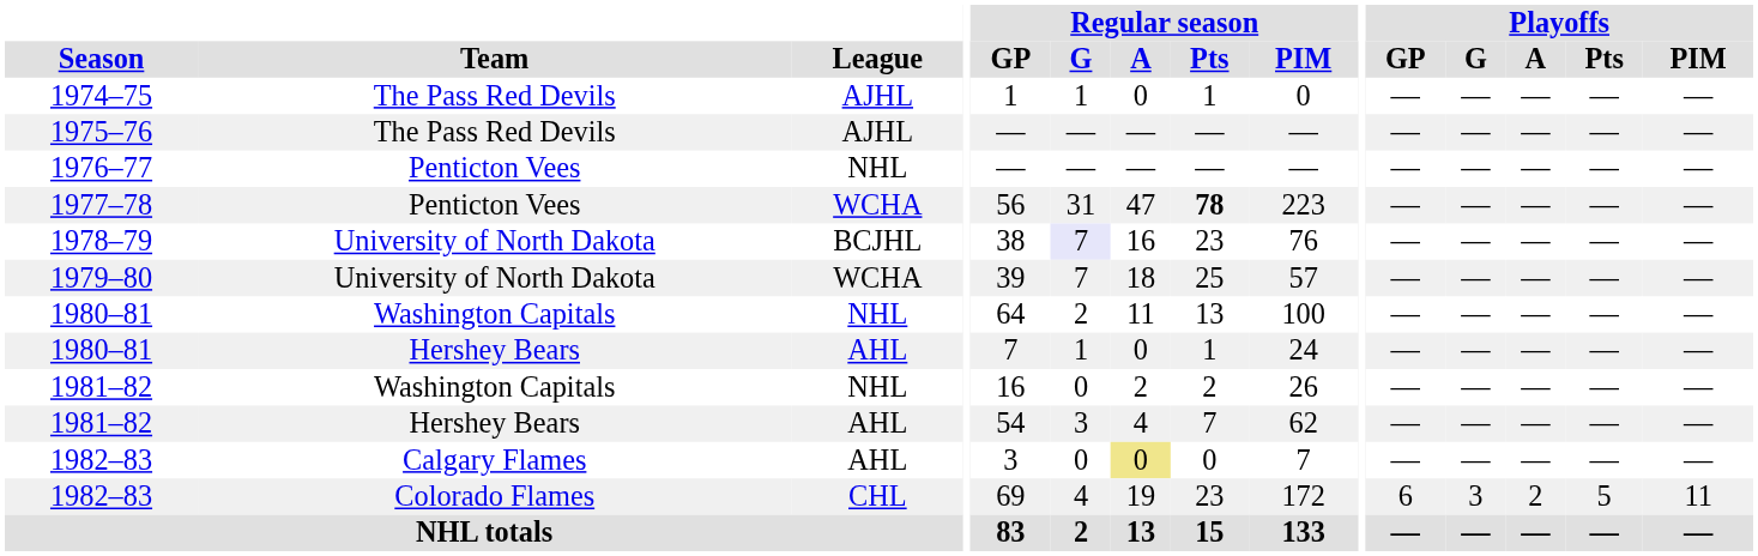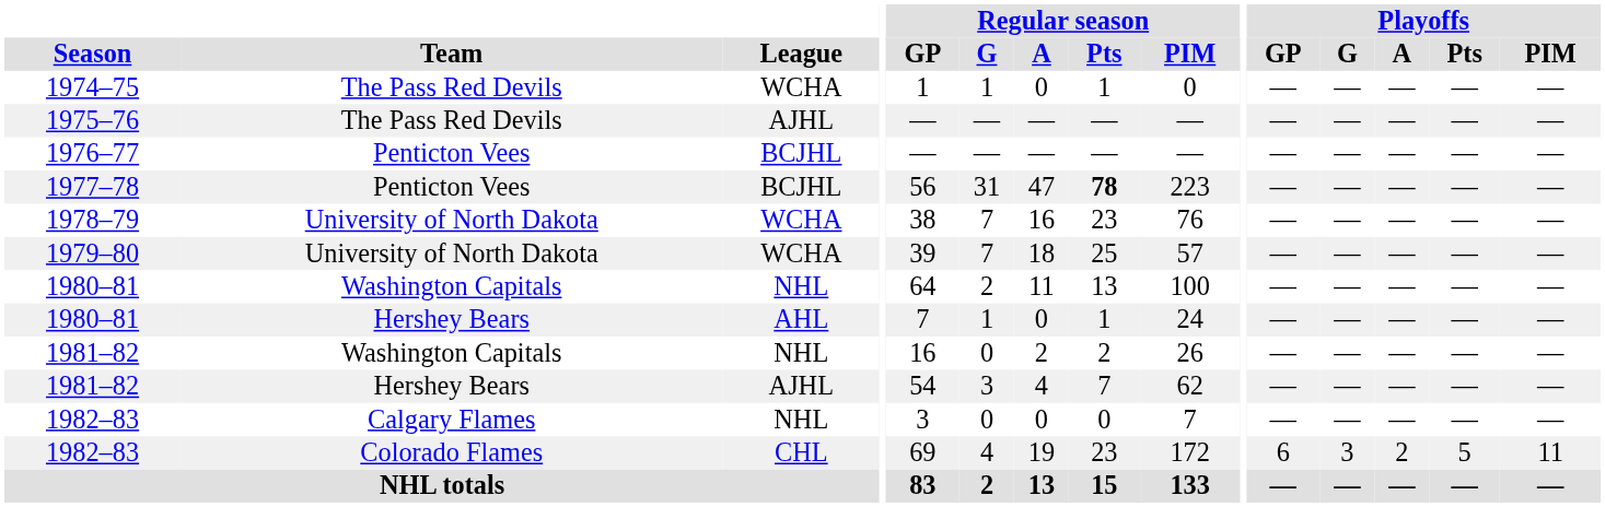 <table border="0" cellpadding="1" cellspacing="0" style="text-align:center; width:60em">
 <tr bgcolor="#e0e0e0">
 <th colspan="3" bgcolor="#ffffff"></th>
 <th rowspan="100" bgcolor="#ffffff"></th>
 <th colspan="5"><a href='#'>Regular season</a></th>
 <th rowspan="100" bgcolor="#ffffff"></th>
 <th colspan="5"><a href='#'>Playoffs</a></th>
 </tr>
 <tr bgcolor="#e0e0e0">
 <th><a href='#'>Season</a></th>
 <th>Team</th>
 <th>League</th>
 <th>GP</th>
 <th><a href='#'>G</a></th>
 <th><a href='#'>A</a></th>
 <th><a href='#'>Pts</a></th>
 <th><a href='#'>PIM</a></th>
 <th>GP</th>
 <th>G</th>
 <th>A</th>
 <th>Pts</th>
 <th>PIM</th>
 </tr>
 <tr>
 <td><a href='#'>1974–75</a></td>
 <td><a href='#'>The Pass Red Devils</a></td>
-<td><a href='#'>AJHL</a></td>
+<td>WCHA</td>
 <td>1</td>
 <td>1</td>
 <td>0</td>
 <td>1</td>
 <td>0</td>
 <td>—</td>
 <td>—</td>
 <td>—</td>
 <td>—</td>
 <td>—</td>
 </tr>
 <tr bgcolor="#f0f0f0">
 <td><a href='#'>1975–76</a></td>
 <td>The Pass Red Devils</td>
 <td>AJHL</td>
 <td>—</td>
 <td>—</td>
 <td>—</td>
 <td>—</td>
 <td>—</td>
 <td>—</td>
 <td>—</td>
 <td>—</td>
 <td>—</td>
 <td>—</td>
 </tr>
 <tr>
 <td><a href='#'>1976–77</a></td>
 <td><a href='#'>Penticton Vees</a></td>
-<td>NHL</td>
+<td><a href='#'>BCJHL</a></td>
 <td>—</td>
 <td>—</td>
 <td>—</td>
 <td>—</td>
 <td>—</td>
 <td>—</td>
 <td>—</td>
 <td>—</td>
 <td>—</td>
 <td>—</td>
 </tr>
 <tr bgcolor="#f0f0f0">
 <td><a href='#'>1977–78</a></td>
 <td>Penticton Vees</td>
-<td><a href='#'>WCHA</a></td>
+<td>BCJHL</td>
 <td>56</td>
 <td>31</td>
 <td>47</td>
 <td><strong>78</strong></td>
 <td>223</td>
 <td>—</td>
 <td>—</td>
 <td>—</td>
 <td>—</td>
 <td>—</td>
 </tr>
 <tr>
 <td><a href='#'>1978–79</a></td>
 <td><a href='#'>University of North Dakota</a></td>
-<td>BCJHL</td>
+<td><a href='#'>WCHA</a></td>
 <td>38</td>
-<td style="background: lavender;">7</td>
+<td>7</td>
 <td>16</td>
 <td>23</td>
 <td>76</td>
 <td>—</td>
 <td>—</td>
 <td>—</td>
 <td>—</td>
 <td>—</td>
 </tr>
 <tr bgcolor="#f0f0f0">
 <td><a href='#'>1979–80</a></td>
 <td>University of North Dakota</td>
 <td>WCHA</td>
 <td>39</td>
 <td>7</td>
 <td>18</td>
 <td>25</td>
 <td>57</td>
 <td>—</td>
 <td>—</td>
 <td>—</td>
 <td>—</td>
 <td>—</td>
 </tr>
 <tr>
 <td><a href='#'>1980–81</a></td>
 <td><a href='#'>Washington Capitals</a></td>
 <td><a href='#'>NHL</a></td>
 <td>64</td>
 <td>2</td>
 <td>11</td>
 <td>13</td>
 <td>100</td>
 <td>—</td>
 <td>—</td>
 <td>—</td>
 <td>—</td>
 <td>—</td>
 </tr>
 <tr bgcolor="#f0f0f0">
 <td><a href='#'>1980–81</a></td>
 <td><a href='#'>Hershey Bears</a></td>
 <td><a href='#'>AHL</a></td>
 <td>7</td>
 <td>1</td>
 <td>0</td>
 <td>1</td>
 <td>24</td>
 <td>—</td>
 <td>—</td>
 <td>—</td>
 <td>—</td>
 <td>—</td>
 </tr>
 <tr>
 <td><a href='#'>1981–82</a></td>
 <td>Washington Capitals</td>
 <td>NHL</td>
 <td>16</td>
 <td>0</td>
 <td>2</td>
 <td>2</td>
 <td>26</td>
 <td>—</td>
 <td>—</td>
 <td>—</td>
 <td>—</td>
 <td>—</td>
 </tr>
 <tr bgcolor="#f0f0f0">
 <td><a href='#'>1981–82</a></td>
 <td>Hershey Bears</td>
-<td>AHL</td>
+<td>AJHL</td>
 <td>54</td>
 <td>3</td>
 <td>4</td>
 <td>7</td>
 <td>62</td>
 <td>—</td>
 <td>—</td>
 <td>—</td>
 <td>—</td>
 <td>—</td>
 </tr>
 <tr>
 <td><a href='#'>1982–83</a></td>
 <td><a href='#'>Calgary Flames</a></td>
-<td>AHL</td>
+<td>NHL</td>
 <td>3</td>
 <td>0</td>
-<td style="background: khaki;">0</td>
+<td>0</td>
 <td>0</td>
 <td>7</td>
 <td>—</td>
 <td>—</td>
 <td>—</td>
 <td>—</td>
 <td>—</td>
 </tr>
 <tr bgcolor="#f0f0f0">
 <td><a href='#'>1982–83</a></td>
 <td><a href='#'>Colorado Flames</a></td>
 <td><a href='#'>CHL</a></td>
 <td>69</td>
 <td>4</td>
 <td>19</td>
 <td>23</td>
 <td>172</td>
 <td>6</td>
 <td>3</td>
 <td>2</td>
 <td>5</td>
 <td>11</td>
 </tr>
 <tr bgcolor="#e0e0e0">
 <th colspan="3">NHL totals</th>
 <th>83</th>
 <th>2</th>
 <th>13</th>
 <th>15</th>
 <th>133</th>
 <th>—</th>
 <th>—</th>
 <th>—</th>
 <th>—</th>
 <th>—</th>
 </tr>
 </table>
